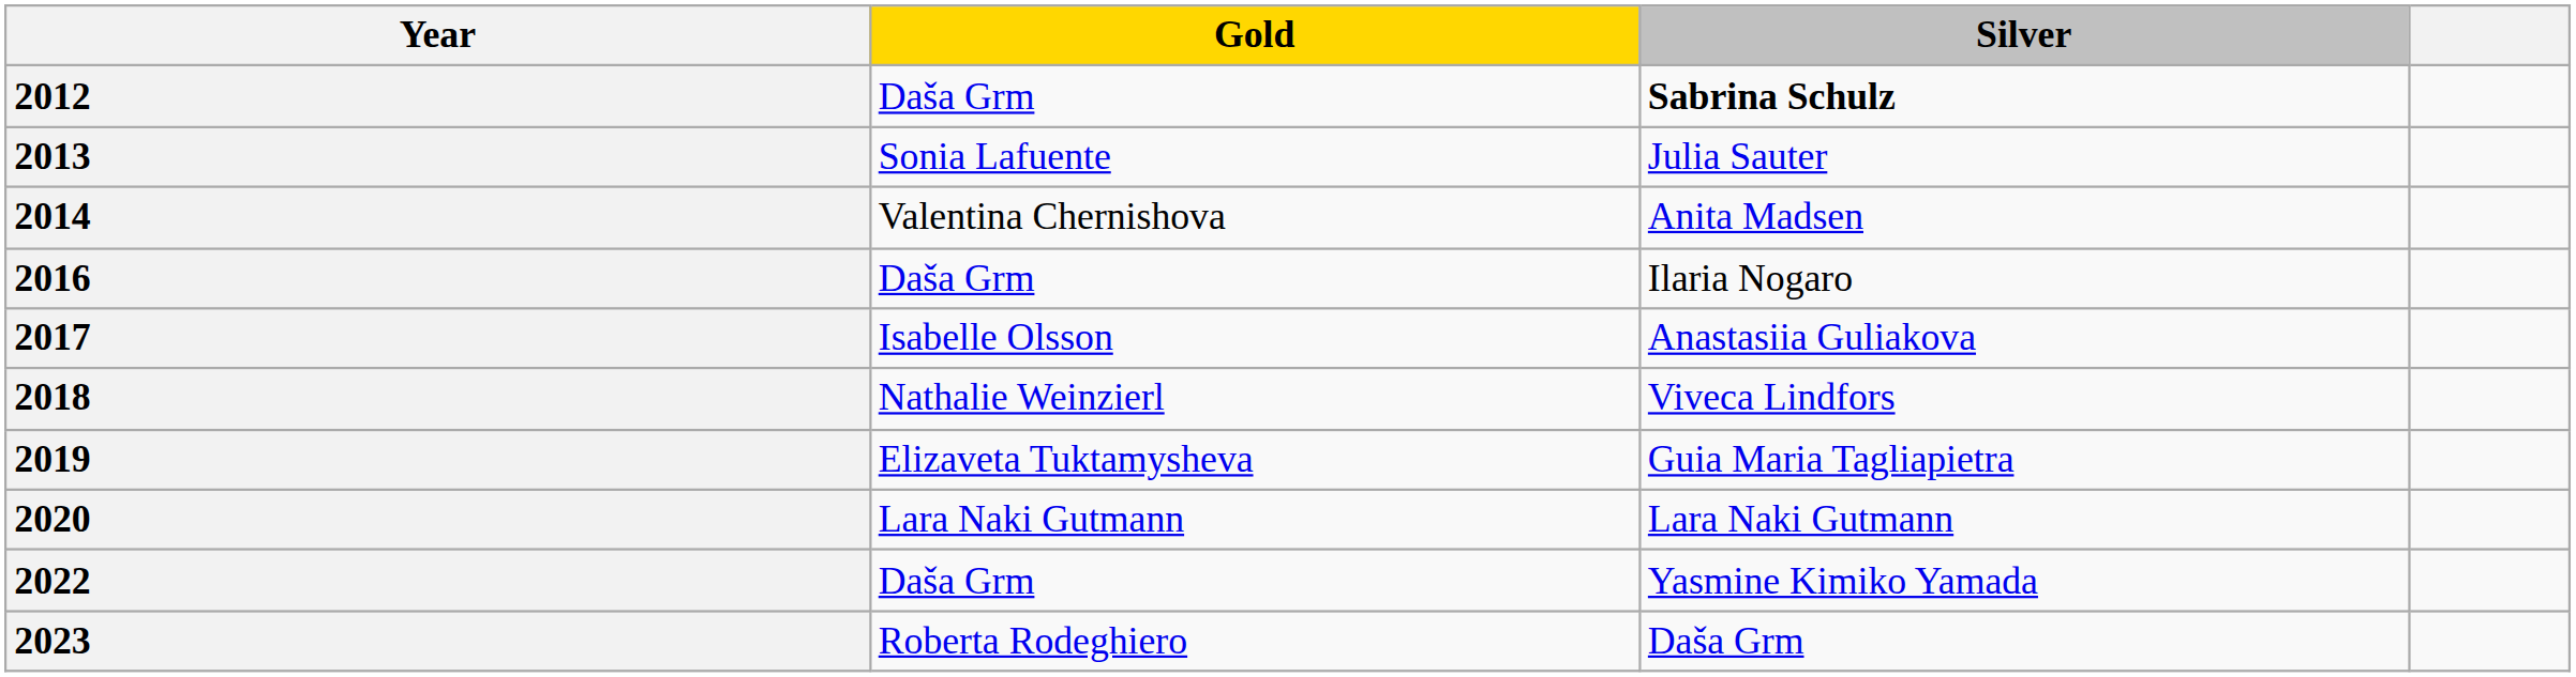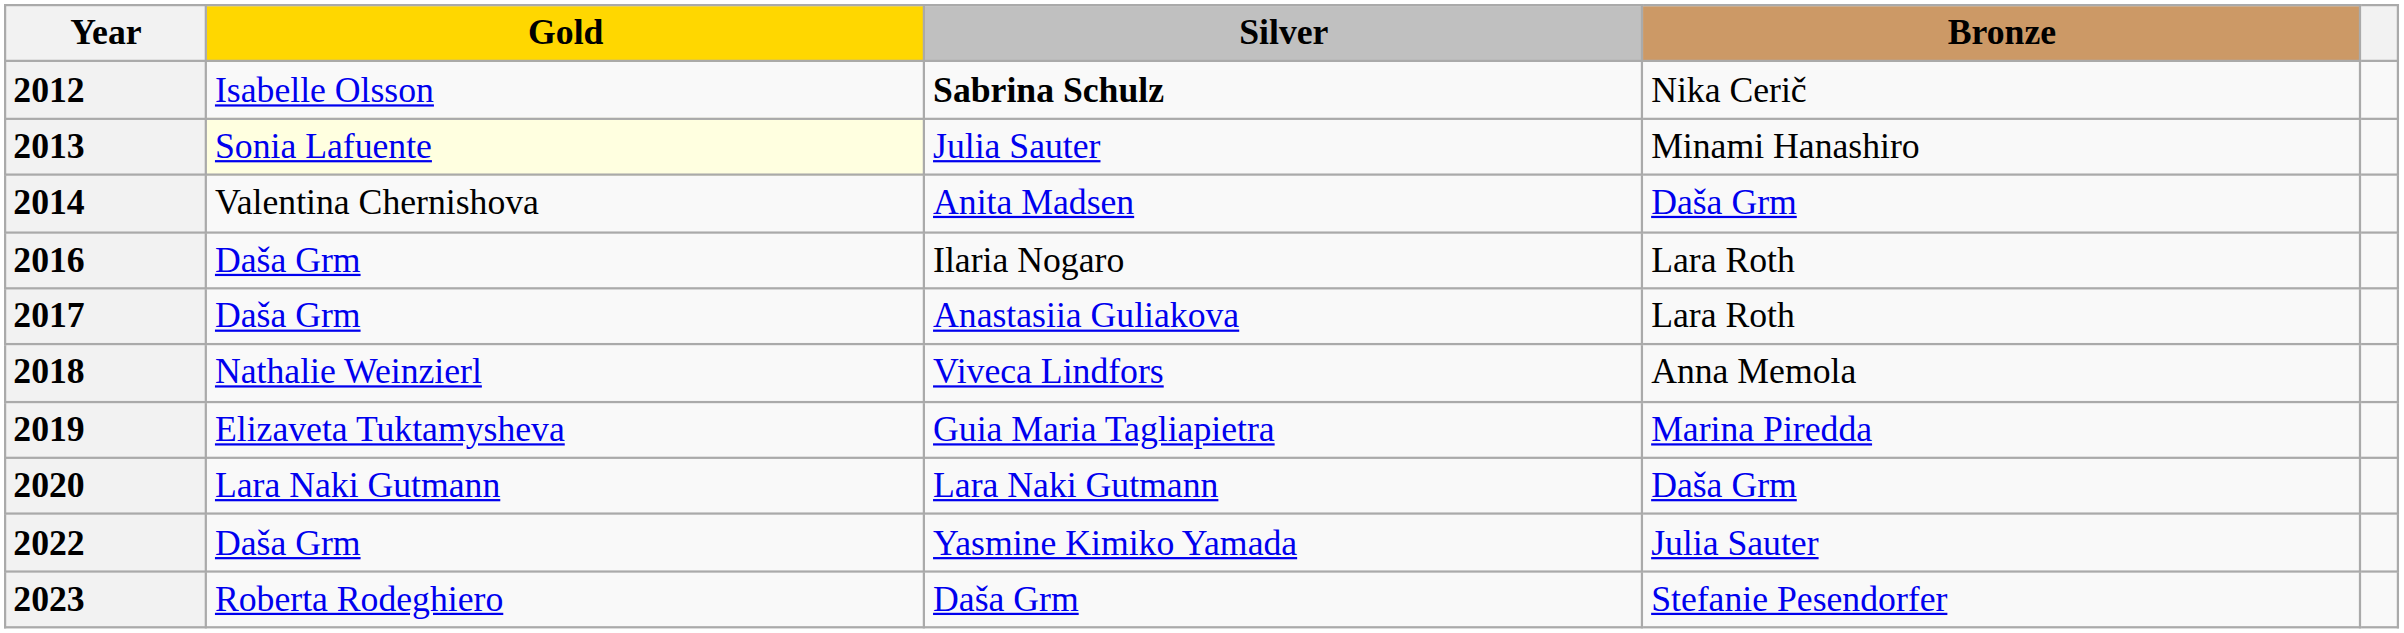 <table class="wikitable unsortable" style="text-align:left; width:85%">
 <tr>
 <th scope="col" style="text-align:center">Year</th>
 <td scope="col" style="text-align:center; width:30%; background:gold"><strong>Gold</strong></td>
 <td scope="col" style="text-align:center; width:30%; background:silver"><strong>Silver</strong></td>
+<td scope="col" style="text-align:center; width:30%; background:#c96"><strong>Bronze</strong></td>
 <th scope="col" style="text-align:center"></th>
 </tr>
 <tr>
 <th scope="row" style="text-align:left">2012</th>
-<td> <a href='#'>Daša Grm</a></td>
+<td> <a href='#'>Isabelle Olsson</a></td>
 <td><strong> Sabrina Schulz</strong></td>
+<td> Nika Cerič</td>
 <td></td>
 </tr>
 <tr>
 <th scope="row" style="text-align:left">2013</th>
-<td> <a href='#'>Sonia Lafuente</a></td>
+<td style="background: lightyellow;"> <a href='#'>Sonia Lafuente</a></td>
 <td> <a href='#'>Julia Sauter</a></td>
+<td> Minami Hanashiro</td>
 <td></td>
 </tr>
 <tr>
 <th scope="row" style="text-align:left">2014</th>
 <td> Valentina Chernishova</td>
 <td> <a href='#'>Anita Madsen</a></td>
+<td> <a href='#'>Daša Grm</a></td>
 <td></td>
 </tr>
 <tr>
 <th scope="row" style="text-align:left">2016</th>
 <td> <a href='#'>Daša Grm</a></td>
 <td> Ilaria Nogaro</td>
+<td> Lara Roth</td>
 <td></td>
 </tr>
 <tr>
 <th scope="row" style="text-align:left">2017</th>
-<td> <a href='#'>Isabelle Olsson</a></td>
+<td> <a href='#'>Daša Grm</a></td>
 <td> <a href='#'>Anastasiia Guliakova</a></td>
+<td> Lara Roth</td>
 <td></td>
 </tr>
 <tr>
 <th scope="row" style="text-align:left">2018</th>
 <td> <a href='#'>Nathalie Weinzierl</a></td>
 <td> <a href='#'>Viveca Lindfors</a></td>
+<td> Anna Memola</td>
 <td></td>
 </tr>
 <tr>
 <th scope="row" style="text-align:left">2019</th>
 <td> <a href='#'>Elizaveta Tuktamysheva</a></td>
 <td> <a href='#'>Guia Maria Tagliapietra</a></td>
+<td> <a href='#'>Marina Piredda</a></td>
 <td></td>
 </tr>
 <tr>
 <th scope="row" style="text-align:left">2020</th>
 <td> <a href='#'>Lara Naki Gutmann</a></td>
 <td> <a href='#'>Lara Naki Gutmann</a></td>
+<td> <a href='#'>Daša Grm</a></td>
 <td></td>
 </tr>
 <tr>
 <th scope="row" style="text-align:left">2022</th>
 <td> <a href='#'>Daša Grm</a></td>
 <td> <a href='#'>Yasmine Kimiko Yamada</a></td>
+<td> <a href='#'>Julia Sauter</a></td>
 <td></td>
 </tr>
 <tr>
 <th scope="row" style="text-align:left">2023</th>
 <td> <a href='#'>Roberta Rodeghiero</a></td>
 <td> <a href='#'>Daša Grm</a></td>
+<td> <a href='#'>Stefanie Pesendorfer</a></td>
 <td></td>
 </tr>
 </table>
